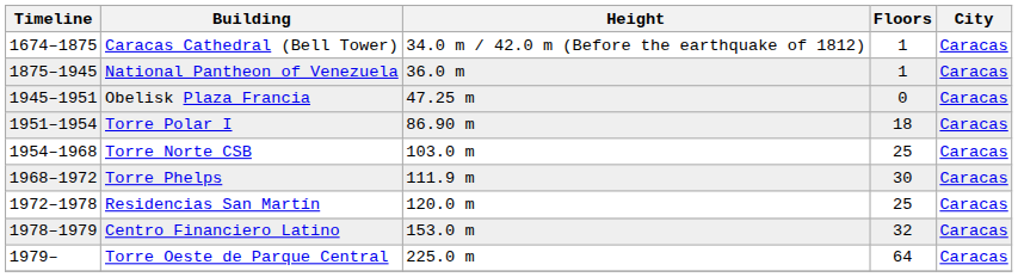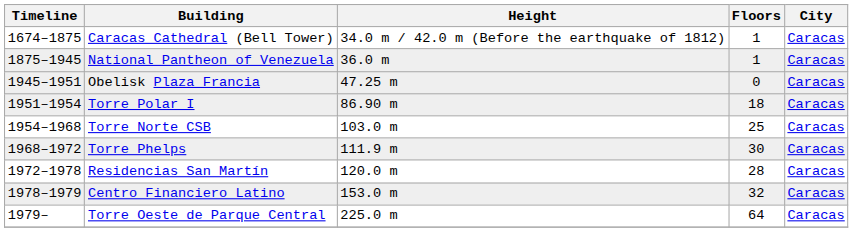 <table class="wikitable sortable">
 <tr background-color="#B3B7FF">
 <th>Timeline</th>
 <th>Building</th>
 <th>Height</th>
 <th>Floors</th>
 <th>City</th>
 </tr>
 <tr bgcolor="ffffff">
 <td>1674–1875</td>
 <td><a href='#'>Caracas Cathedral</a> (Bell Tower)</td>
 <td>34.0 m / 42.0 m (Before the earthquake of 1812)</td>
 <td align=center>1</td>
 <td><a href='#'>Caracas</a></td>
 </tr>
 <tr bgcolor="efefef">
 <td>1875–1945</td>
 <td><a href='#'>National Pantheon of Venezuela</a></td>
 <td>36.0 m</td>
 <td align=center>1</td>
 <td><a href='#'>Caracas</a></td>
 </tr>
 <tr bgcolor="efefef">
 <td>1945–1951</td>
 <td>Obelisk <a href='#'>Plaza Francia</a></td>
 <td>47.25 m</td>
 <td align=center>0</td>
 <td><a href='#'>Caracas</a></td>
 </tr>
 <tr bgcolor="efefef">
 <td>1951–1954</td>
 <td><a href='#'>Torre Polar I</a></td>
 <td>86.90 m</td>
 <td align=center>18</td>
 <td><a href='#'>Caracas</a></td>
 </tr>
 <tr bgcolor="ffffff">
 <td>1954–1968</td>
 <td><a href='#'>Torre Norte CSB</a></td>
 <td>103.0 m</td>
 <td align=center>25</td>
 <td><a href='#'>Caracas</a></td>
 </tr>
 <tr bgcolor="efefef">
 <td>1968–1972</td>
 <td><a href='#'>Torre Phelps</a></td>
 <td>111.9 m</td>
 <td align=center>30</td>
 <td><a href='#'>Caracas</a></td>
 </tr>
 <tr bgcolor="ffffff">
 <td>1972–1978</td>
 <td><a href='#'>Residencias San Martín</a></td>
 <td>120.0 m</td>
-<td align=center>25</td>
+<td align=center>28</td>
 <td><a href='#'>Caracas</a></td>
 </tr>
 <tr bgcolor="efefef">
 <td>1978–1979</td>
 <td><a href='#'>Centro Financiero Latino</a></td>
 <td>153.0 m</td>
 <td align=center>32</td>
 <td><a href='#'>Caracas</a></td>
 </tr>
 <tr bgcolor="ffffff">
 <td>1979–</td>
 <td><a href='#'>Torre Oeste de Parque Central</a></td>
 <td>225.0 m</td>
 <td align=center>64</td>
 <td><a href='#'>Caracas</a></td>
 </tr>
 <tr bgcolor=>
 </tr>
 </table>
